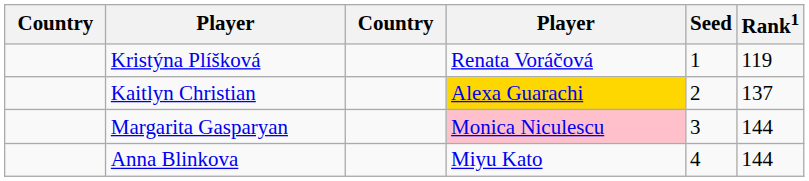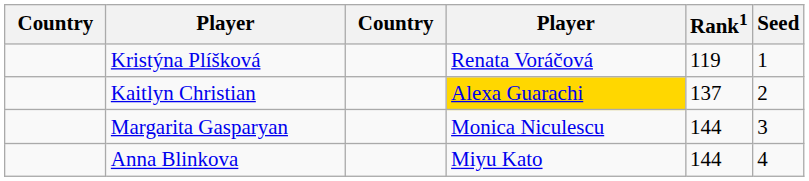 <table class="sortable wikitable">
 <tr>
 <th width="70">Country</th>
 <th width="175">Player</th>
 <th width="70">Country</th>
 <th width="175">Player</th>
+<th>Rank<sup>1</sup></th>
 <th>Seed</th>
-<th>Rank<sup>1</sup></th>
 </tr>
 <tr>
 <td></td>
 <td><a href='#'>Kristýna Plíšková</a></td>
 <td></td>
 <td><a href='#'>Renata Voráčová</a></td>
+<td>119</td>
 <td>1</td>
-<td>119</td>
 </tr>
 <tr>
 <td></td>
 <td><a href='#'>Kaitlyn Christian</a></td>
 <td></td>
 <td style="background: gold;"><a href='#'>Alexa Guarachi</a></td>
+<td>137</td>
 <td>2</td>
-<td>137</td>
 </tr>
 <tr>
 <td></td>
 <td><a href='#'>Margarita Gasparyan</a></td>
 <td></td>
-<td style="background: pink;"><a href='#'>Monica Niculescu</a></td>
+<td><a href='#'>Monica Niculescu</a></td>
+<td>144</td>
 <td>3</td>
-<td>144</td>
 </tr>
 <tr>
 <td></td>
 <td><a href='#'>Anna Blinkova</a></td>
 <td></td>
 <td><a href='#'>Miyu Kato</a></td>
+<td>144</td>
 <td>4</td>
-<td>144</td>
 </tr>
 </table>
